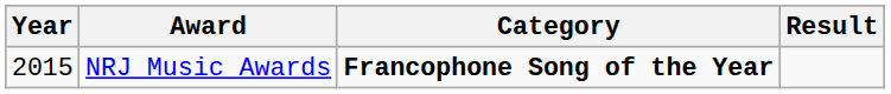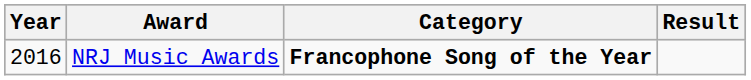 <table class="wikitable">
 <tr>
 <th rowspan="1">Year</th>
 <th rowspan="1">Award</th>
 <th rowspan="1">Category</th>
 <th rowspan="1">Result</th>
 </tr>
 <tr>
-<td>2015</td>
+<td>2016</td>
 <td><a href='#'>NRJ Music Awards</a></td>
 <td><strong>Francophone Song of the Year</strong></td>
 <td></td>
 </tr>
 </table>
